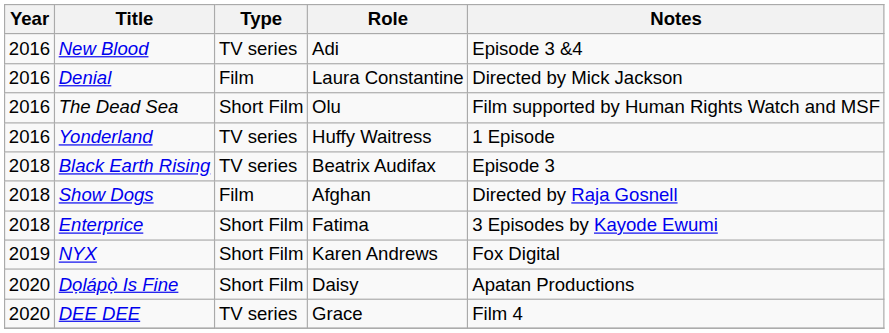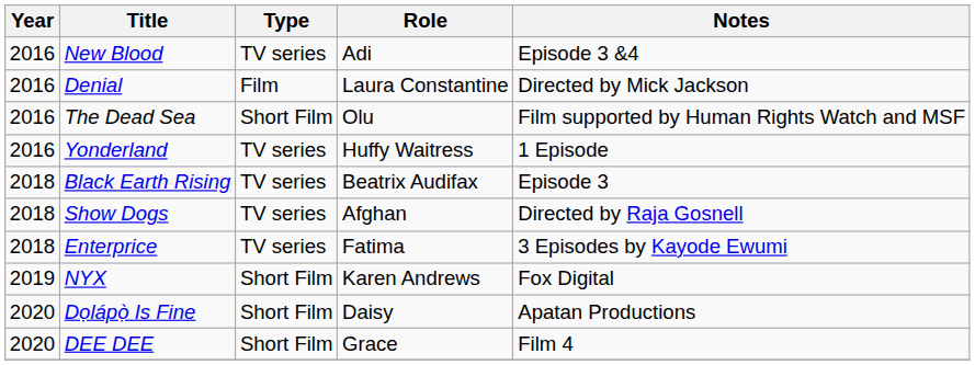 <table class="wikitable">
 <tr>
 <th>Year</th>
 <th>Title</th>
 <th>Type</th>
 <th>Role</th>
 <th>Notes</th>
 </tr>
 <tr>
 <td>2016</td>
 <td><em><a href='#'>New Blood</a></em></td>
 <td>TV series</td>
 <td>Adi</td>
 <td>Episode 3 &4</td>
 </tr>
 <tr>
 <td>2016</td>
 <td><em><a href='#'>Denial</a></em></td>
 <td>Film</td>
 <td>Laura Constantine</td>
 <td>Directed by Mick  Jackson</td>
 </tr>
 <tr>
 <td>2016</td>
 <td><em>The Dead Sea</em></td>
 <td>Short Film</td>
 <td>Olu</td>
 <td>Film supported by  Human Rights Watch and MSF</td>
 </tr>
 <tr>
 <td>2016</td>
 <td><em><a href='#'>Yonderland</a></em></td>
 <td>TV series</td>
 <td>Huffy Waitress</td>
 <td>1 Episode</td>
 </tr>
 <tr>
 <td>2018</td>
 <td><em><a href='#'>Black Earth Rising</a></em></td>
 <td>TV series</td>
 <td>Beatrix Audifax</td>
 <td>Episode 3</td>
 </tr>
 <tr>
 <td>2018</td>
 <td><em><a href='#'>Show Dogs</a></em></td>
-<td>Film</td>
+<td>TV series</td>
 <td>Afghan</td>
 <td>Directed by <a href='#'>Raja Gosnell</a></td>
 </tr>
 <tr>
 <td>2018</td>
 <td><em><a href='#'>Enterprice</a></em></td>
-<td>Short Film</td>
+<td>TV series</td>
 <td>Fatima</td>
 <td>3 Episodes by <a href='#'>Kayode Ewumi</a></td>
 </tr>
 <tr>
 <td>2019</td>
 <td><em><a href='#'>NYX</a></em></td>
 <td>Short Film</td>
 <td>Karen Andrews</td>
 <td>Fox Digital</td>
 </tr>
 <tr>
 <td>2020</td>
 <td><em><a href='#'>Dọlápọ̀ Is Fine</a></em></td>
 <td>Short Film</td>
 <td>Daisy</td>
 <td>Apatan Productions</td>
 </tr>
 <tr>
 <td>2020</td>
 <td><em><a href='#'>DEE DEE</a></em></td>
-<td>TV series</td>
+<td>Short Film</td>
 <td>Grace</td>
 <td>Film 4</td>
 </tr>
 <tr>
 </tr>
 </table>
